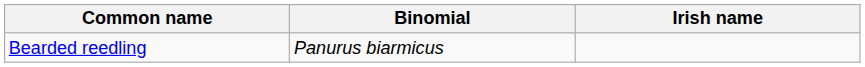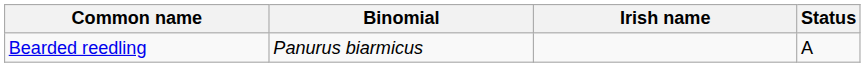 <table width=60% class="wikitable">
 <tr>
 <th width=32%>Common name</th>
 <th width=32%>Binomial</th>
 <th width=32%>Irish name</th>
+<th width=4%>Status</th>
 </tr>
 <tr>
 <td><a href='#'>Bearded reedling</a></td>
 <td><em>Panurus biarmicus</em></td>
 <td></td>
+<td>A</td>
 </tr>
 </table>
